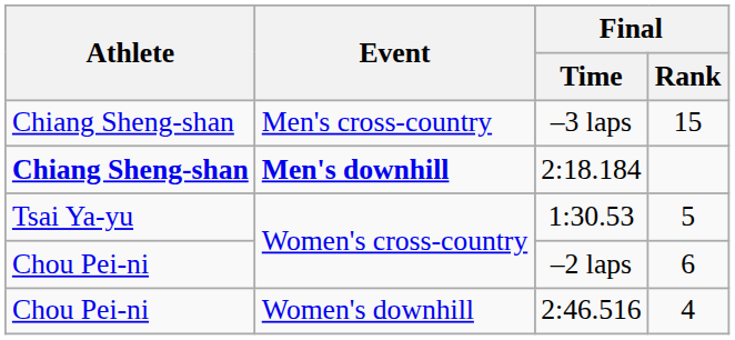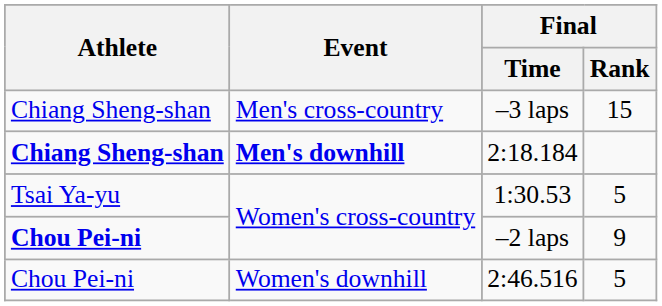 <table class=wikitable style=font-size:90%;text-align:center>
 <tr>
 <th rowspan="2">Athlete</th>
 <th rowspan="2">Event</th>
 <th colspan="2">Final</th>
 </tr>
 <tr>
 <th>Time</th>
 <th>Rank</th>
 </tr>
 <tr>
 <td align="left"><a href='#'>Chiang Sheng-shan</a></td>
 <td align="left"><a href='#'>Men's cross-country</a></td>
 <td>–3 laps</td>
 <td>15</td>
 </tr>
 <tr>
 <td align="left"><strong><a href='#'>Chiang Sheng-shan</a></strong></td>
 <td align="left"><strong><a href='#'>Men's downhill</a></strong></td>
 <td>2:18.184</td>
 <td></td>
 </tr>
 <tr>
 <td align="left"><a href='#'>Tsai Ya-yu</a></td>
 <td align="left" rowspan="2"><a href='#'>Women's cross-country</a></td>
 <td>1:30.53</td>
 <td>5</td>
 </tr>
 <tr>
-<td align="left"><a href='#'>Chou Pei-ni</a></td>
+<td align="left"><strong><a href='#'>Chou Pei-ni</a></strong></td>
 <td>–2 laps</td>
-<td>6</td>
+<td>9</td>
 </tr>
 <tr>
 <td align="left"><a href='#'>Chou Pei-ni</a></td>
 <td align="left" rowspan="2"><a href='#'>Women's downhill</a></td>
 <td>2:46.516</td>
-<td>4</td>
+<td>5</td>
 </tr>
 </table>
